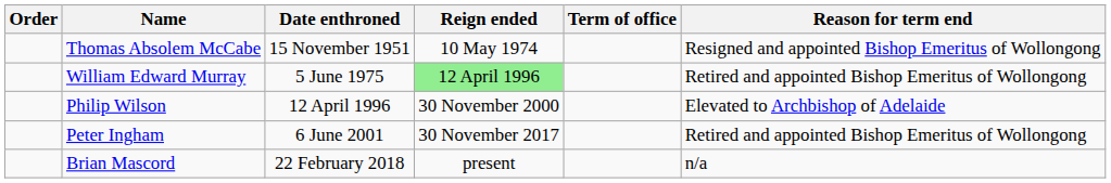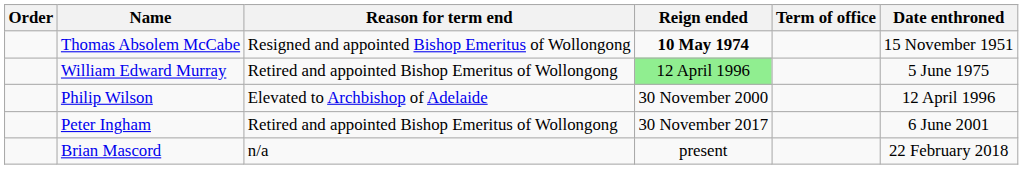 <table class="wikitable">
 <tr>
 <th>Order</th>
 <th>Name</th>
-<th>Date enthroned</th>
+<th>Reason for term end</th>
 <th>Reign ended</th>
 <th>Term of office</th>
-<th>Reason for term end</th>
+<th>Date enthroned</th>
 </tr>
 <tr>
 <td style="text-align: center"></td>
 <td><a href='#'>Thomas Absolem McCabe</a></td>
+<td>Resigned and appointed <a href='#'>Bishop Emeritus</a> of Wollongong</td>
+<td style="text-align: center"><strong>10 May 1974</strong></td>
+<td style="text-align: right"></td>
 <td style="text-align: center">15 November 1951</td>
-<td style="text-align: center">10 May 1974</td>
-<td style="text-align: right"></td>
-<td>Resigned and appointed <a href='#'>Bishop Emeritus</a> of Wollongong</td>
 </tr>
 <tr>
 <td style="text-align: center"></td>
 <td><a href='#'>William Edward Murray</a></td>
-<td style="text-align: center">5 June 1975</td>
+<td>Retired and appointed Bishop Emeritus of Wollongong</td>
 <td style="background: lightgreen; text-align: center">12 April 1996</td>
 <td style="text-align: right"></td>
-<td>Retired and appointed Bishop Emeritus of Wollongong</td>
+<td style="text-align: center">5 June 1975</td>
 </tr>
 <tr>
 <td style="text-align: center"></td>
 <td><a href='#'>Philip Wilson</a></td>
-<td style="text-align: center">12 April 1996</td>
+<td>Elevated to <a href='#'>Archbishop</a> of <a href='#'>Adelaide</a></td>
 <td style="text-align: center">30 November 2000</td>
 <td style="text-align: right"></td>
-<td>Elevated to <a href='#'>Archbishop</a> of <a href='#'>Adelaide</a></td>
+<td style="text-align: center">12 April 1996</td>
 </tr>
 <tr>
 <td style="text-align: center"></td>
 <td><a href='#'>Peter Ingham</a></td>
-<td style="text-align: center">6 June 2001</td>
+<td>Retired and appointed Bishop Emeritus of Wollongong</td>
 <td style="text-align: center">30 November 2017</td>
 <td style="text-align: right"></td>
-<td>Retired and appointed Bishop Emeritus of Wollongong</td>
+<td style="text-align: center">6 June 2001</td>
 </tr>
 <tr>
 <td style="text-align: center"></td>
 <td><a href='#'>Brian Mascord</a></td>
-<td style="text-align: center">22 February 2018</td>
+<td>n/a</td>
 <td style="text-align: center">present</td>
 <td style="text-align: right"></td>
-<td>n/a</td>
+<td style="text-align: center">22 February 2018</td>
 </tr>
 </table>
